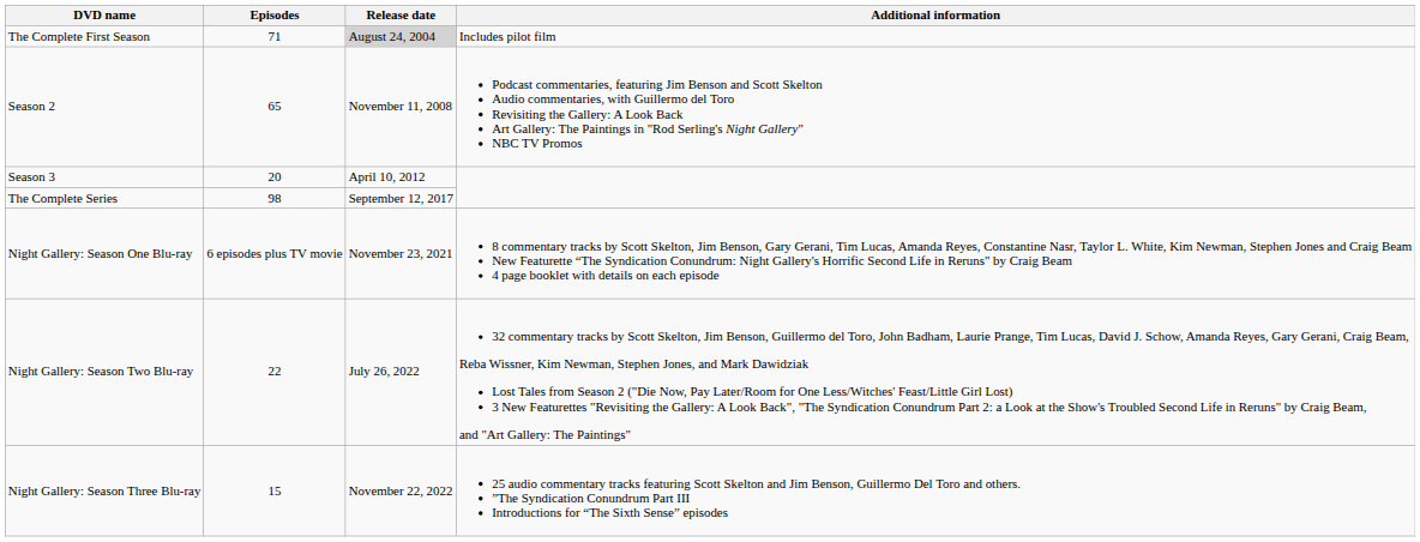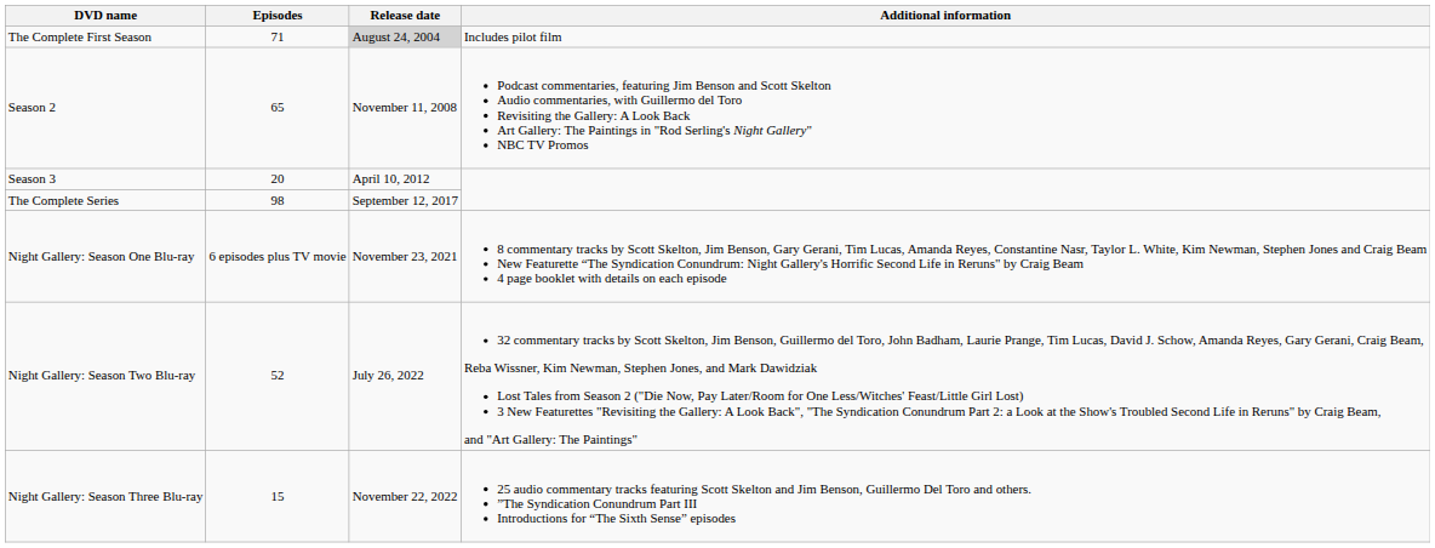 <table class="wikitable" style="white-space:nowrap;">
 <tr>
 <th>DVD name</th>
 <th>Episodes</th>
 <th>Release date</th>
 <th>Additional information</th>
 </tr>
 <tr>
 <td>The Complete First Season</td>
 <td align="center">71</td>
 <td style="background: lightgrey;">August 24, 2004</td>
 <td>Includes pilot film</td>
 </tr>
 <tr>
 <td>Season 2</td>
 <td align="center">65</td>
 <td>November 11, 2008</td>
 <td><br><ul><li>Podcast commentaries, featuring Jim Benson and Scott Skelton</li><li>Audio commentaries, with Guillermo del Toro</li><li>Revisiting the Gallery: A Look Back</li><li>Art Gallery: The Paintings in "Rod Serling's <em>Night Gallery</em>"</li><li>NBC TV Promos</li></ul></td>
 </tr>
 <tr>
 <td>Season 3</td>
 <td align="center">20</td>
 <td>April 10, 2012</td>
 </tr>
 <tr>
 <td>The Complete Series</td>
 <td align="center">98</td>
 <td>September 12, 2017</td>
 </tr>
 <tr>
 <td>Night Gallery: Season One Blu-ray</td>
 <td align="center">6 episodes plus TV movie</td>
 <td>November 23, 2021</td>
 <td><br><ul><li>8 commentary tracks by Scott Skelton, Jim Benson, Gary Gerani, Tim Lucas, Amanda Reyes, Constantine Nasr, Taylor L. White, Kim Newman, Stephen Jones and Craig Beam</li><li>New Featurette “The Syndication Conundrum: Night Gallery's Horrific Second Life in Reruns" by Craig Beam</li><li>4 page booklet with details on each episode</li></ul></td>
 </tr>
 <tr>
 <td>Night Gallery: Season Two Blu-ray</td>
-<td align="center">22</td>
+<td align="center">52</td>
 <td>July 26, 2022</td>
 <td><br><ul><li>32 commentary tracks by Scott Skelton, Jim Benson, Guillermo del Toro, John Badham, Laurie Prange, Tim Lucas, David J. Schow, Amanda Reyes, Gary Gerani, Craig Beam,</li></ul>Reba Wissner, Kim Newman, Stephen Jones, and Mark Dawidziak<ul><li>Lost Tales from Season 2 ("Die Now, Pay Later/Room for One Less/Witches' Feast/Little Girl Lost)</li><li>3 New Featurettes "Revisiting the Gallery: A Look Back", "The Syndication Conundrum Part 2: a Look at the Show's Troubled Second Life in Reruns" by Craig Beam,</li></ul>and "Art Gallery: The Paintings"</td>
 </tr>
 <tr>
 <td>Night Gallery: Season Three Blu-ray</td>
 <td align="center">15</td>
 <td>November 22, 2022</td>
 <td><br><ul><li>25 audio commentary tracks featuring Scott Skelton and Jim Benson, Guillermo Del Toro and others.</li><li>”The Syndication Conundrum Part III</li><li>Introductions for “The Sixth Sense” episodes</li></ul></td>
 </tr>
 </table>
